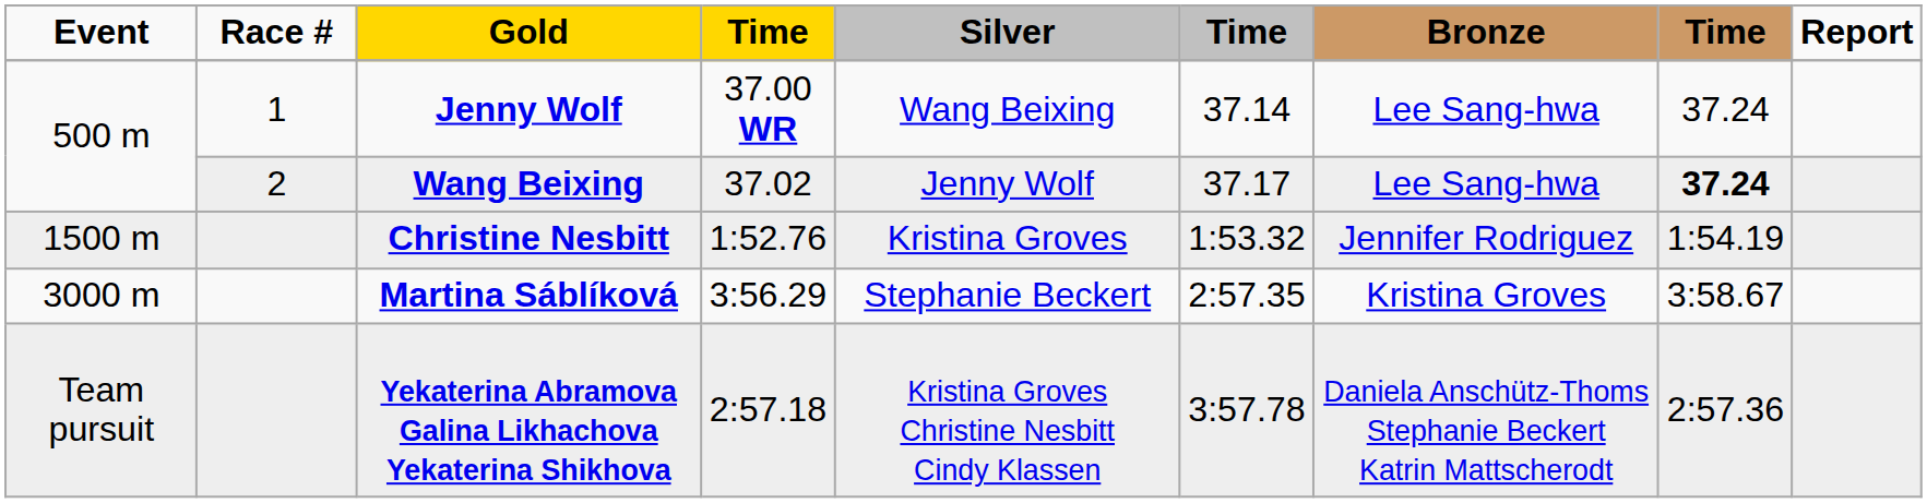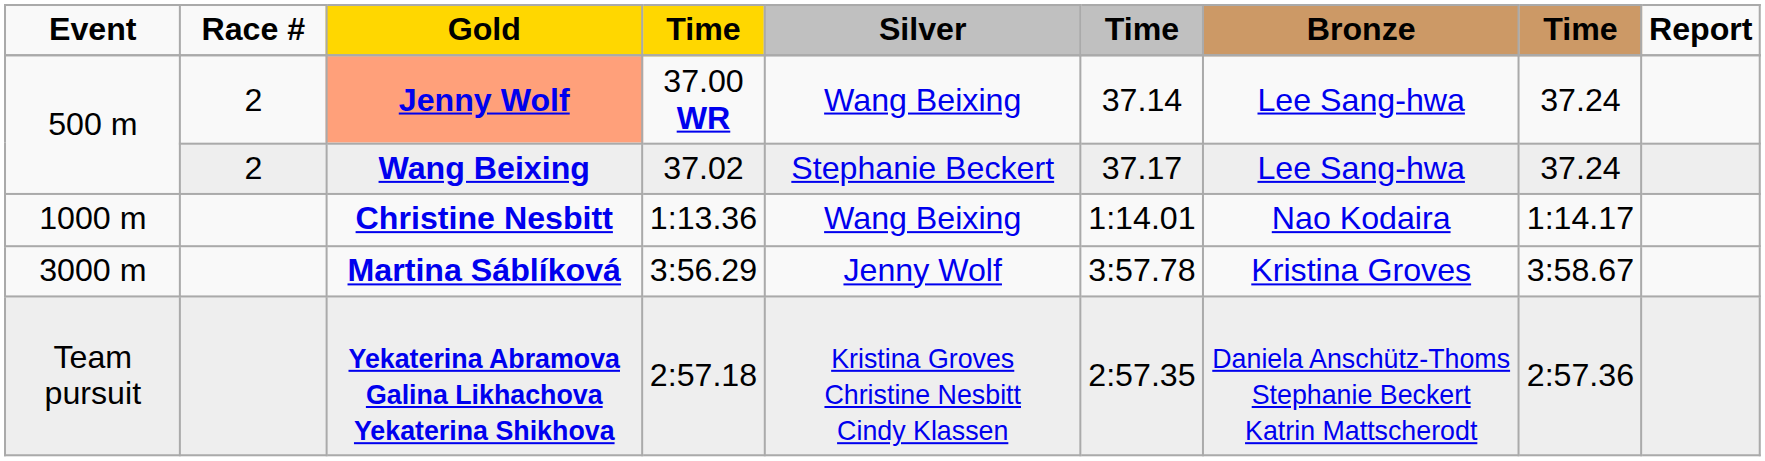 <table class="wikitable">
 <tr>
 <td width="80" align="center"><strong>Event</strong></td>
 <td width="65" align="center"><strong>Race #</strong></td>
 <td width="150" bgcolor="gold" align="center"><strong>Gold</strong></td>
 <td width="50" bgcolor="gold" align="center"><strong>Time</strong></td>
 <td width="150" bgcolor="silver" align="center"><strong>Silver</strong></td>
 <td width="50" bgcolor="silver" align="center"><strong>Time</strong></td>
 <td width="150" bgcolor="#CC9966" align="center"><strong>Bronze</strong></td>
 <td width="50" bgcolor="#CC9966" align="center"><strong>Time</strong></td>
 <td width="50" align="center"><strong>Report</strong></td>
 </tr>
 <tr bgcolor="#cccccc">
 </tr>
 <tr>
 <td rowspan=2 align="center">500 m</td>
-<td align="center">1</td>
-<td align="center"><strong><a href='#'>Jenny Wolf</a></strong><br><small></small></td>
+<td align="center">2</td>
+<td align="center" style="background: lightsalmon;"><strong><a href='#'>Jenny Wolf</a></strong><br><small></small></td>
 <td align="center">37.00<br><strong><a href='#'>WR</a></strong></td>
 <td align="center"><a href='#'>Wang Beixing</a><br><small></small></td>
 <td align="center">37.14</td>
 <td align="center"><a href='#'>Lee Sang-hwa</a><br><small></small></td>
 <td align="center">37.24</td>
 <td align="center"></td>
 </tr>
 <tr bgcolor="#eeeeee">
 <td align="center">2</td>
 <td align="center"><strong><a href='#'>Wang Beixing</a></strong><br><small></small></td>
 <td align="center">37.02</td>
-<td align="center"><a href='#'>Jenny Wolf</a><br><small></small></td>
+<td align="center"><a href='#'>Stephanie Beckert</a><br><small></small></td>
 <td align="center">37.17</td>
 <td align="center"><a href='#'>Lee Sang-hwa</a><br><small></small></td>
-<td align="center"><strong>37.24</strong></td>
+<td align="center">37.24</td>
 <td align="center"></td>
 </tr>
-<tr bgcolor="#eeeeee">
-<td align="center">1500 m</td>
+<tr>
+<td align="center">1000 m</td>
 <td align="center"></td>
 <td align="center"><strong><a href='#'>Christine Nesbitt</a></strong><br><small></small></td>
-<td align="center">1:52.76</td>
-<td align="center"><a href='#'>Kristina Groves</a><br><small></small></td>
-<td align="center">1:53.32</td>
-<td align="center"><a href='#'>Jennifer Rodriguez</a><br><small></small></td>
-<td align="center">1:54.19</td>
+<td align="center">1:13.36</td>
+<td align="center"><a href='#'>Wang Beixing</a><br><small></small></td>
+<td align="center">1:14.01</td>
+<td align="center"><a href='#'>Nao Kodaira</a><br><small></small></td>
+<td align="center">1:14.17</td>
 <td align="center"></td>
 </tr>
 <tr>
 <td align="center">3000 m</td>
 <td align="center"></td>
 <td align="center"><strong><a href='#'>Martina Sáblíková</a></strong><br><small></small></td>
 <td align="center">3:56.29</td>
-<td align="center"><a href='#'>Stephanie Beckert</a><br><small></small></td>
-<td align="center">2:57.35</td>
+<td align="center"><a href='#'>Jenny Wolf</a><br><small></small></td>
+<td align="center">3:57.78</td>
 <td align="center"><a href='#'>Kristina Groves</a><br><small></small></td>
 <td align="center">3:58.67</td>
 <td align="center"></td>
 </tr>
 <tr bgcolor="#eeeeee">
 <td align="center">Team pursuit</td>
 <td align="center"></td>
 <td align="center"><strong></strong><br><small><strong><a href='#'>Yekaterina Abramova</a><br><a href='#'>Galina Likhachova</a><br><a href='#'>Yekaterina Shikhova</a></strong></small></td>
 <td align="center">2:57.18</td>
 <td align="center"><br><small><a href='#'>Kristina Groves</a><br><a href='#'>Christine Nesbitt</a><br><a href='#'>Cindy Klassen</a></small></td>
-<td align="center">3:57.78</td>
+<td align="center">2:57.35</td>
 <td align="center"><br><small><a href='#'>Daniela Anschütz-Thoms</a><br><a href='#'>Stephanie Beckert</a><br><a href='#'>Katrin Mattscherodt</a></small></td>
 <td align="center">2:57.36</td>
 <td align="center"></td>
 </tr>
 </table>
